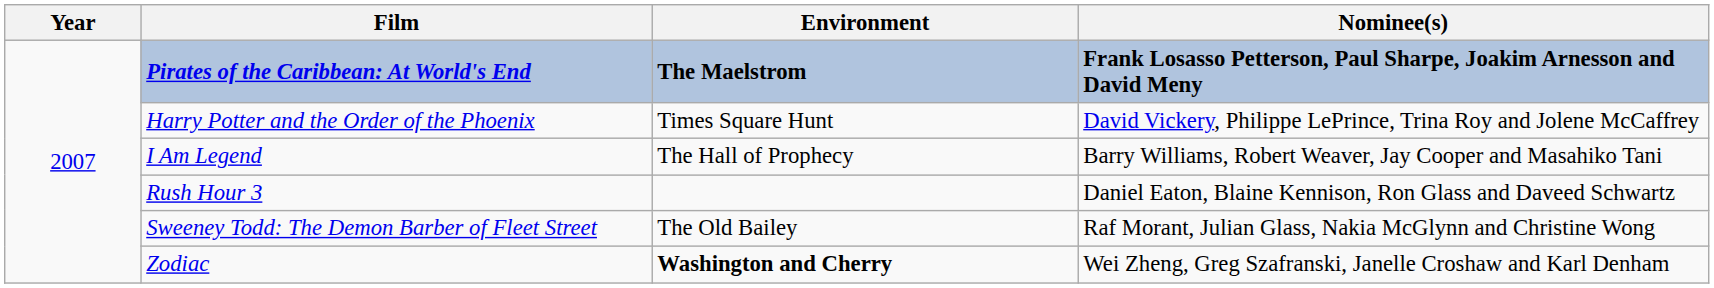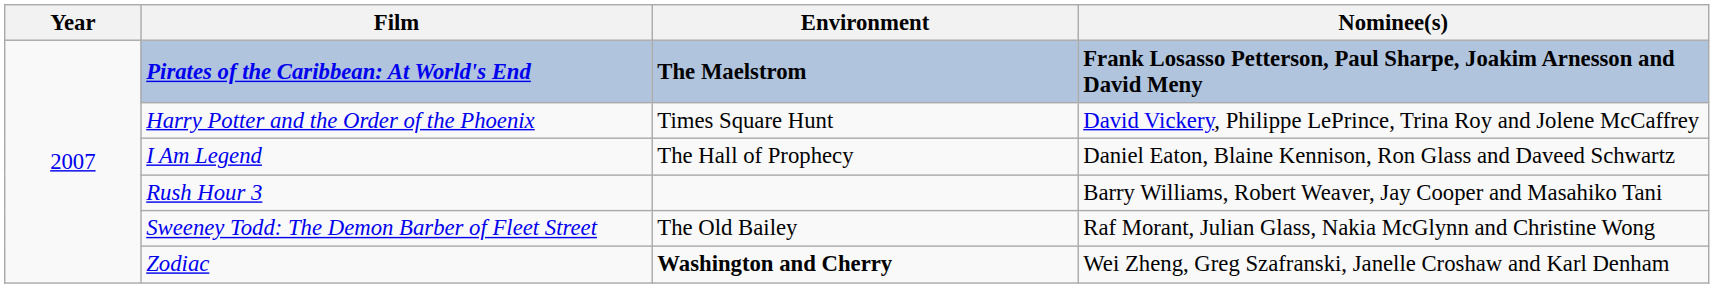 <table class="wikitable" width="95%" cellpadding="5">
 <tr>
 <th width="8%">Year</th>
 <th width="30%">Film</th>
 <th width="25%">Environment</th>
 <th width="40%">Nominee(s)</th>
 </tr>
 <tr>
 <td rowspan="6" style="text-align:center;"><a href='#'>2007</a><br></td>
 <td style="background:#B0C4DE;"><strong><em><a href='#'>Pirates of the Caribbean: At World's End</a></em></strong></td>
 <td style="background:#B0C4DE;"><strong>The Maelstrom</strong></td>
 <td style="background:#B0C4DE;"><strong>Frank Losasso Petterson, Paul Sharpe, Joakim Arnesson and David Meny</strong></td>
 </tr>
 <tr>
 <td><em><a href='#'>Harry Potter and the Order of the Phoenix</a></em></td>
 <td>Times Square Hunt</td>
 <td><a href='#'>David Vickery</a>, Philippe LePrince, Trina Roy and Jolene McCaffrey</td>
 </tr>
 <tr>
 <td><em><a href='#'>I Am Legend</a></em></td>
 <td>The Hall of Prophecy</td>
-<td>Barry Williams, Robert Weaver, Jay Cooper and Masahiko Tani</td>
+<td>Daniel Eaton, Blaine Kennison, Ron Glass and Daveed Schwartz</td>
 </tr>
 <tr>
 <td><em><a href='#'>Rush Hour 3</a></em></td>
 <td></td>
-<td>Daniel Eaton, Blaine Kennison, Ron Glass and Daveed Schwartz</td>
+<td>Barry Williams, Robert Weaver, Jay Cooper and Masahiko Tani</td>
 </tr>
 <tr>
 <td><em><a href='#'>Sweeney Todd: The Demon Barber of Fleet Street</a></em></td>
 <td>The Old Bailey</td>
 <td>Raf Morant, Julian Glass, Nakia McGlynn and Christine Wong</td>
 </tr>
 <tr>
 <td><em><a href='#'>Zodiac</a></em></td>
 <td><strong>Washington and Cherry</strong></td>
 <td>Wei Zheng, Greg Szafranski, Janelle Croshaw and Karl Denham</td>
 </tr>
 </table>
